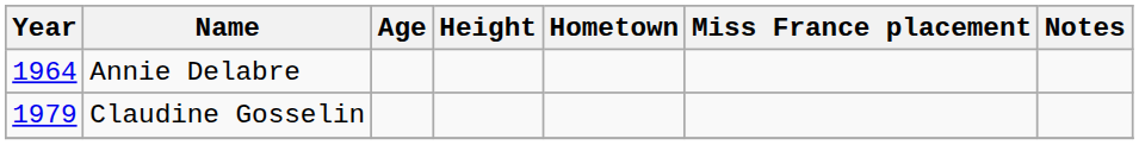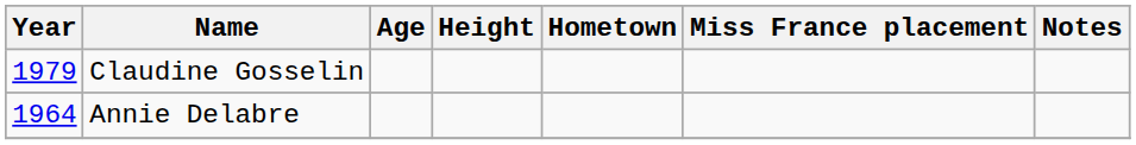 <table class="wikitable sortable">
 <tr>
 <th>Year</th>
 <th>Name</th>
 <th>Age</th>
 <th>Height</th>
 <th>Hometown</th>
 <th>Miss France placement</th>
 <th>Notes</th>
 </tr>
 <tr>
+<td><a href='#'>1979</a></td>
+<td>Claudine Gosselin</td>
+<td></td>
+<td></td>
+<td></td>
+<td></td>
+<td></td>
+</tr>
+<tr>
 <td><a href='#'>1964</a></td>
 <td>Annie Delabre</td>
 <td></td>
 <td></td>
 <td></td>
 <td></td>
 <td></td>
 </tr>
 <tr>
-<td><a href='#'>1979</a></td>
-<td>Claudine Gosselin</td>
-<td></td>
-<td></td>
-<td></td>
-<td></td>
-<td></td>
-</tr>
-<tr>
 </tr>
 </table>
